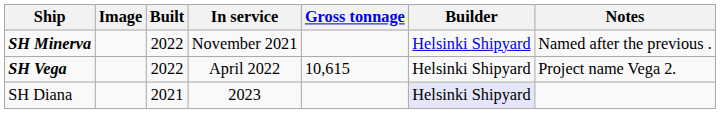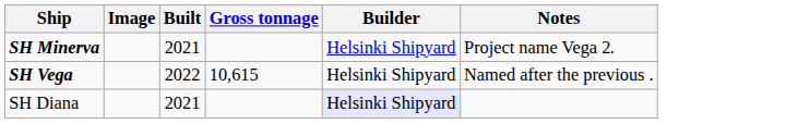 <table class="wikitable sortable">
 <tr>
 <th>Ship</th>
 <th>Image</th>
 <th>Built</th>
-<th>In service</th>
 <th><a href='#'>Gross tonnage</a></th>
 <th>Builder</th>
 <th>Notes</th>
 </tr>
 <tr>
 <td><strong><em>SH Minerva</em></strong></td>
 <td></td>
-<td align="Center">2022</td>
-<td align="Center">November 2021</td>
+<td align="Center">2021</td>
 <td></td>
 <td><a href='#'>Helsinki Shipyard</a></td>
-<td>Named after the previous  .</td>
+<td>Project name </em>Vega 2<em>.</td>
 </tr>
 <tr>
 <td><strong><em>SH Vega<em><strong></td>
 <td></td>
 <td align="Center">2022</td>
-<td align="Center">April 2022</td>
 <td>10,615</td>
 <td>Helsinki Shipyard</td>
-<td>Project name </em>Vega 2<em>.</td>
+<td>Named after the previous  .</td>
 </tr>
 <tr>
 <td></em></strong>SH Diana<strong><em></td>
 <td></td>
 <td align="Center">2021</td>
-<td align="Center">2023</td>
 <td></td>
 <td style="background: lavender;">Helsinki Shipyard</td>
 <td></td>
 </tr>
 </table>
